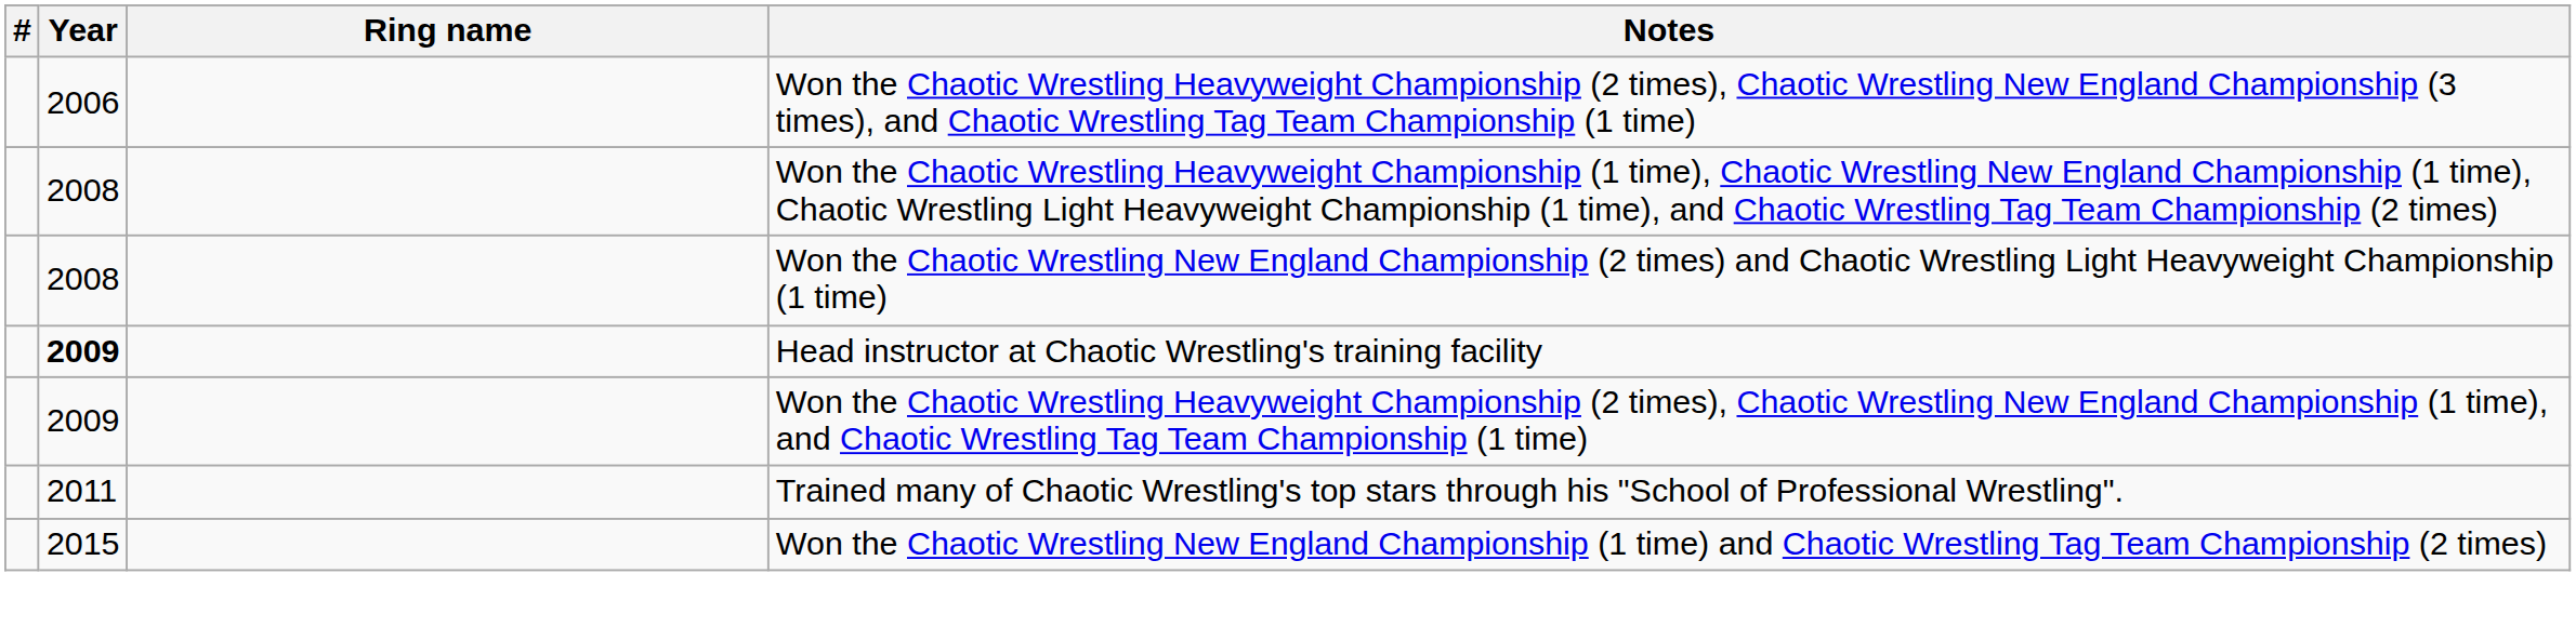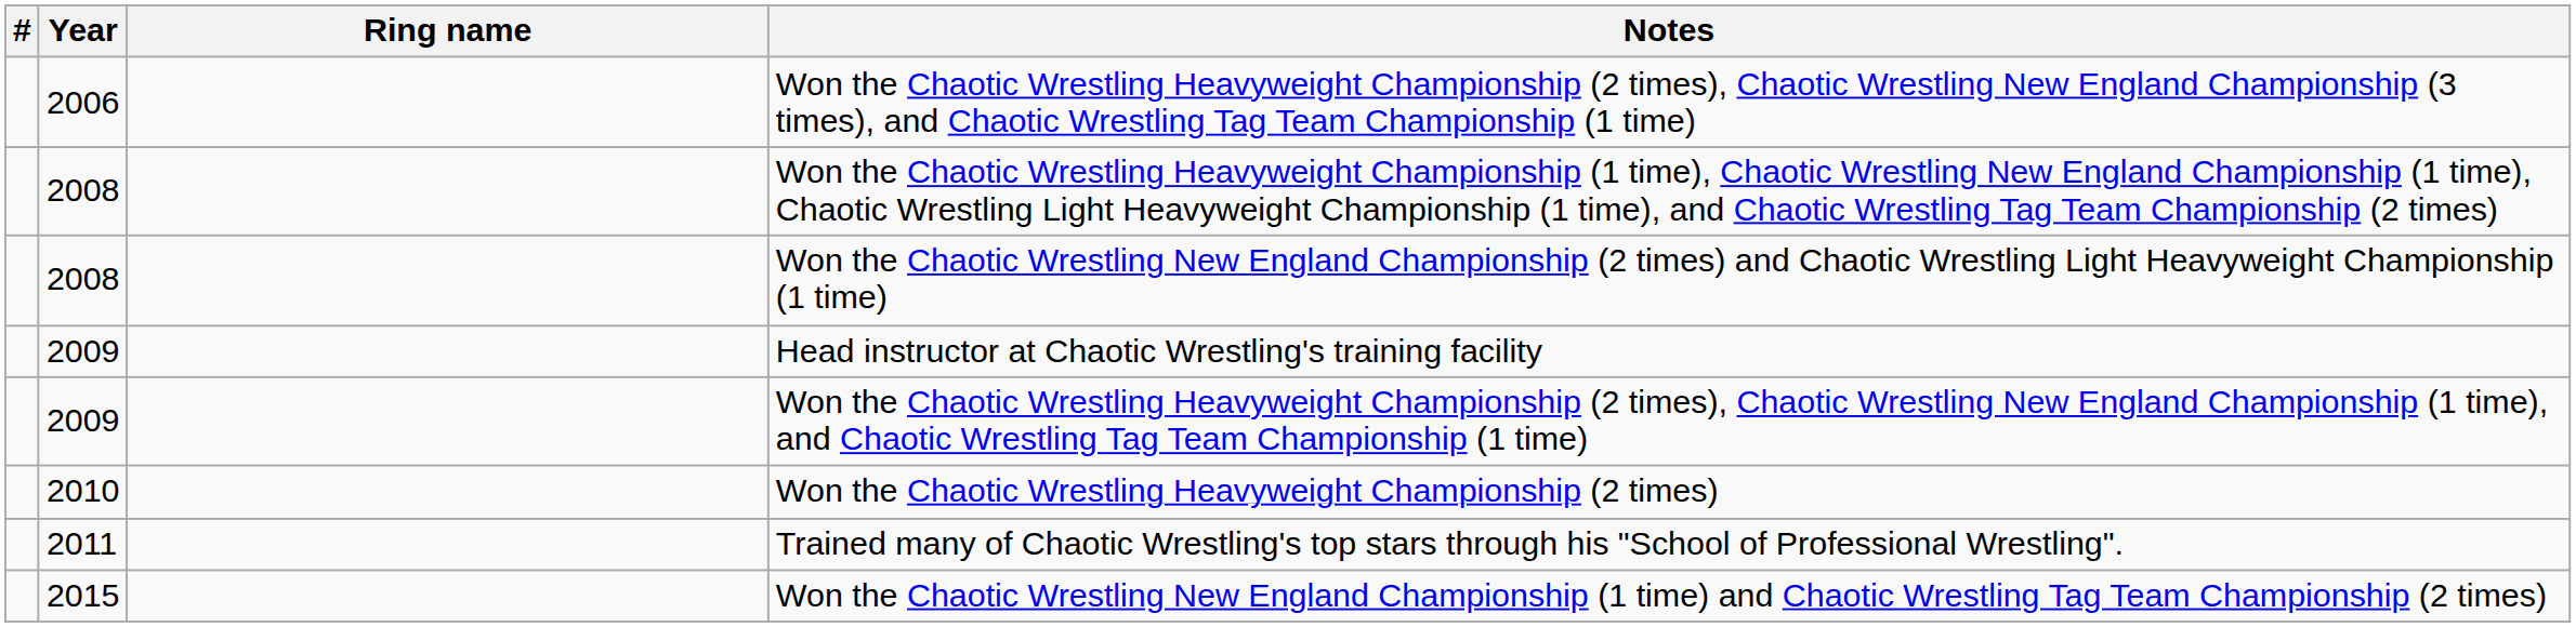 <table class="wikitable sortable" style="font-size: 100%">
 <tr>
 <th width="1%">#</th>
 <th width="1%">Year</th>
 <th width="25%">Ring name<br></th>
 <th class="unsortable">Notes</th>
 </tr>
 <tr>
 <td></td>
 <td>2006</td>
 <td></td>
 <td>Won the <a href='#'>Chaotic Wrestling Heavyweight Championship</a> (2 times), <a href='#'>Chaotic Wrestling New England Championship</a> (3 times), and <a href='#'>Chaotic Wrestling Tag Team Championship</a> (1 time)</td>
 </tr>
 <tr>
 <td></td>
 <td>2008</td>
 <td><br></td>
 <td>Won the <a href='#'>Chaotic Wrestling Heavyweight Championship</a> (1 time), <a href='#'>Chaotic Wrestling New England Championship</a> (1 time), Chaotic Wrestling Light Heavyweight Championship (1 time), and <a href='#'>Chaotic Wrestling Tag Team Championship</a> (2 times)</td>
 </tr>
 <tr>
 <td></td>
 <td>2008</td>
 <td><br></td>
 <td>Won the <a href='#'>Chaotic Wrestling New England Championship</a> (2 times) and Chaotic Wrestling Light Heavyweight Championship (1 time)</td>
 </tr>
 <tr>
 <td></td>
-<td><strong>2009</strong></td>
+<td>2009</td>
 <td></td>
 <td>Head instructor at Chaotic Wrestling's training facility</td>
 </tr>
 <tr>
 <td></td>
 <td>2009</td>
 <td><br></td>
 <td>Won the <a href='#'>Chaotic Wrestling Heavyweight Championship</a> (2 times), <a href='#'>Chaotic Wrestling New England Championship</a> (1 time), and <a href='#'>Chaotic Wrestling Tag Team Championship</a> (1 time)</td>
+</tr>
+<tr>
+<td></td>
+<td>2010</td>
+<td><br></td>
+<td>Won the <a href='#'>Chaotic Wrestling Heavyweight Championship</a> (2 times)</td>
 </tr>
 <tr>
 <td></td>
 <td>2011</td>
 <td><br></td>
 <td>Trained many of Chaotic Wrestling's top stars through his "School of Professional Wrestling".</td>
 </tr>
 <tr>
 <td></td>
 <td>2015</td>
 <td><br></td>
 <td>Won the <a href='#'>Chaotic Wrestling New England Championship</a> (1 time) and <a href='#'>Chaotic Wrestling Tag Team Championship</a> (2 times)</td>
 </tr>
 </table>
